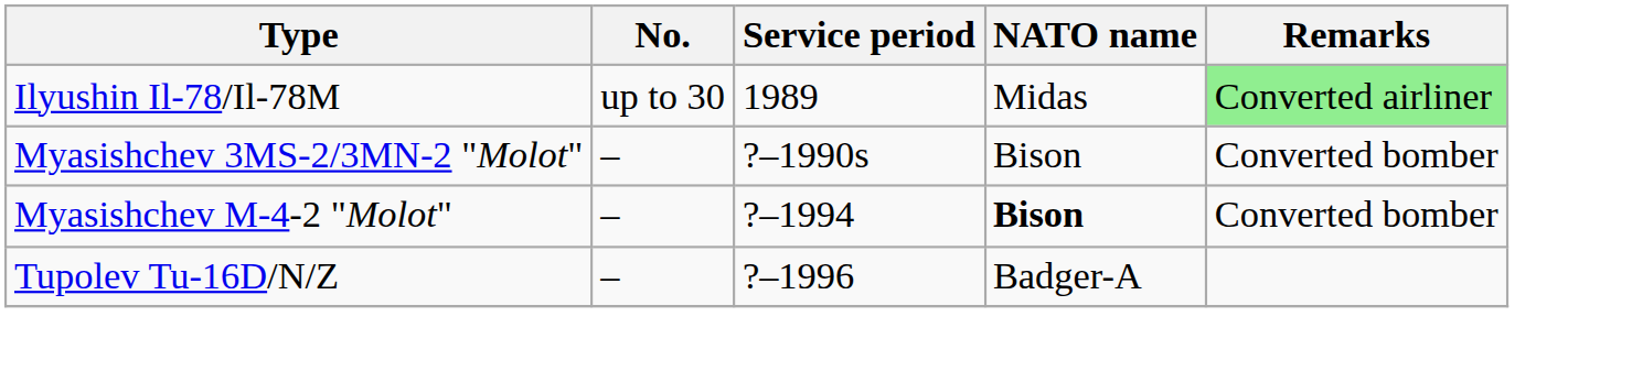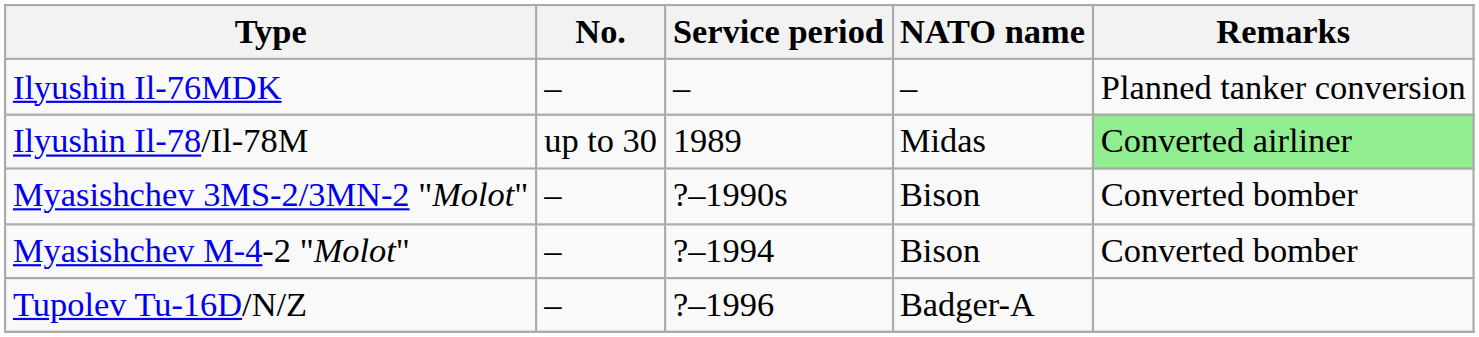 <table class="wikitable sortable">
 <tr>
 <th>Type</th>
 <th>No.</th>
 <th>Service period</th>
 <th>NATO name</th>
 <th>Remarks</th>
+</tr>
+<tr>
+<td><a href='#'>Ilyushin Il-76MDK</a></td>
+<td>–</td>
+<td>–</td>
+<td>–</td>
+<td>Planned tanker conversion</td>
 </tr>
 <tr>
 <td><a href='#'>Ilyushin Il-78</a>/Il-78M</td>
 <td>up to 30</td>
 <td>1989</td>
 <td>Midas</td>
 <td style="background: lightgreen;">Converted airliner</td>
 </tr>
 <tr>
 <td><a href='#'>Myasishchev 3MS-2/3MN-2</a> "<em>Molot</em>"</td>
 <td>–</td>
 <td>?–1990s</td>
 <td>Bison</td>
 <td>Converted bomber</td>
 </tr>
 <tr>
 <td><a href='#'>Myasishchev M-4</a>-2 "<em>Molot</em>"</td>
 <td>–</td>
 <td>?–1994</td>
-<td><strong>Bison</strong></td>
+<td>Bison</td>
 <td>Converted bomber</td>
 </tr>
 <tr>
 <td><a href='#'>Tupolev Tu-16D</a>/N/Z</td>
 <td>–</td>
 <td>?–1996</td>
 <td>Badger-A</td>
 <td></td>
 </tr>
 <tr>
 </tr>
 </table>
